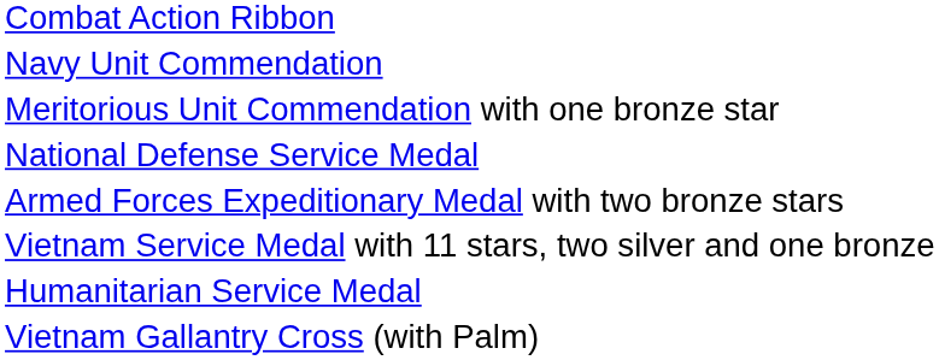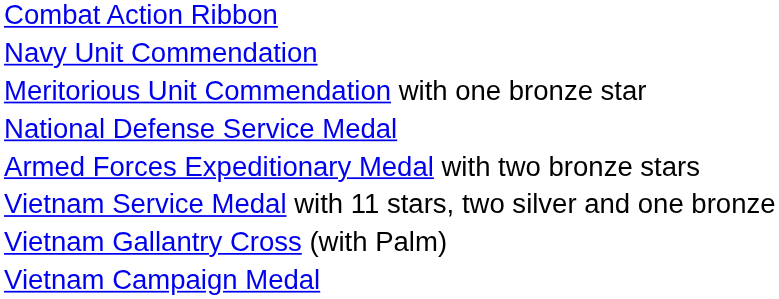 <table>
 <tr>
 <td></td>
 <td><a href='#'>Combat Action Ribbon</a></td>
 </tr>
 <tr>
 <td></td>
 <td><a href='#'>Navy Unit Commendation</a></td>
 </tr>
 <tr>
 <td></td>
 <td><a href='#'>Meritorious Unit Commendation</a> with one bronze star</td>
 </tr>
 <tr>
 <td></td>
 <td><a href='#'>National Defense Service Medal</a></td>
 </tr>
 <tr>
 <td></td>
 <td><a href='#'>Armed Forces Expeditionary Medal</a> with two bronze stars</td>
 </tr>
 <tr>
 <td></td>
 <td><a href='#'>Vietnam Service Medal</a> with 11 stars, two silver and one bronze</td>
 </tr>
 <tr>
 <td></td>
-<td><a href='#'>Humanitarian Service Medal</a></td>
+<td><a href='#'>Vietnam Gallantry Cross</a> (with Palm)</td>
 </tr>
 <tr>
 <td></td>
-<td><a href='#'>Vietnam Gallantry Cross</a> (with Palm)</td>
+<td><a href='#'>Vietnam Campaign Medal</a></td>
 </tr>
 </table>
